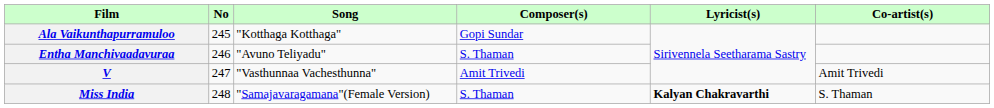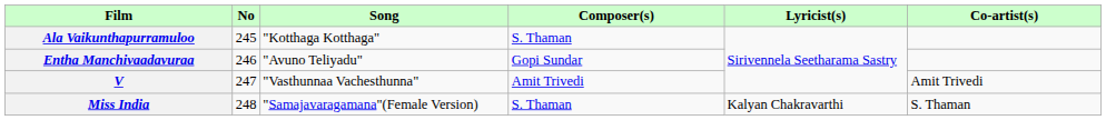 <table class="wikitable plainrowheaders" width="100%" "textcolor:#000;">
 <tr style="background:#cfc; text-align:center;">
 <td scope="col" width="21%"><strong>Film</strong></td>
 <td><strong>No</strong></td>
 <td scope="col" width="23%"><strong>Song</strong></td>
 <td scope="col" width="20%"><strong>Composer(s)</strong></td>
 <td scope="col" width="17%"><strong>Lyricist(s)</strong></td>
 <td scope="col" width="18%"><strong>Co-artist(s)</strong></td>
 </tr>
 <tr>
 <th><em><a href='#'>Ala Vaikunthapurramuloo</a></em></th>
 <td>245</td>
 <td>"Kotthaga Kotthaga"</td>
-<td><a href='#'>Gopi Sundar</a></td>
+<td><a href='#'>S. Thaman</a></td>
 <td rowspan="3"><a href='#'>Sirivennela Seetharama Sastry</a></td>
 <td></td>
 </tr>
 <tr>
 <th><em><a href='#'>Entha Manchivaadavuraa</a></em></th>
 <td>246</td>
 <td>"Avuno Teliyadu"</td>
-<td><a href='#'>S. Thaman</a></td>
+<td><a href='#'>Gopi Sundar</a></td>
 <td></td>
 </tr>
 <tr>
 <th><a href='#'><em>V</em></a></th>
 <td>247</td>
 <td>"Vasthunnaa Vachesthunna"</td>
 <td><a href='#'>Amit Trivedi</a></td>
 <td>Amit Trivedi</td>
 </tr>
 <tr>
 <th><em><a href='#'>Miss India</a></em></th>
 <td>248</td>
 <td>"<a href='#'>Samajavaragamana</a>"(Female Version)</td>
 <td><a href='#'>S. Thaman</a></td>
-<td><strong>Kalyan Chakravarthi</strong></td>
+<td>Kalyan Chakravarthi</td>
 <td>S. Thaman</td>
 </tr>
 </table>
